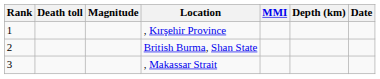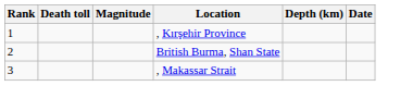 <table class="sortable wikitable" style="font-size:100%;">
 <tr>
 <th>Rank</th>
 <th>Death toll</th>
 <th>Magnitude</th>
 <th>Location</th>
-<th><a href='#'>MMI</a></th>
 <th>Depth (km)</th>
 <th>Date</th>
 </tr>
 <tr>
 <td>1</td>
 <td></td>
 <td></td>
 <td>, <a href='#'>Kırşehir Province</a></td>
 <td></td>
 <td></td>
-<td></td>
 </tr>
 <tr>
 <td>2</td>
 <td></td>
 <td></td>
 <td> <a href='#'>British Burma</a>, <a href='#'>Shan State</a></td>
-<td></td>
 <td></td>
 <td></td>
 </tr>
 <tr>
 <td>3</td>
 <td></td>
 <td></td>
 <td>, <a href='#'>Makassar Strait</a></td>
 <td></td>
 <td></td>
-<td></td>
 </tr>
 </table>
